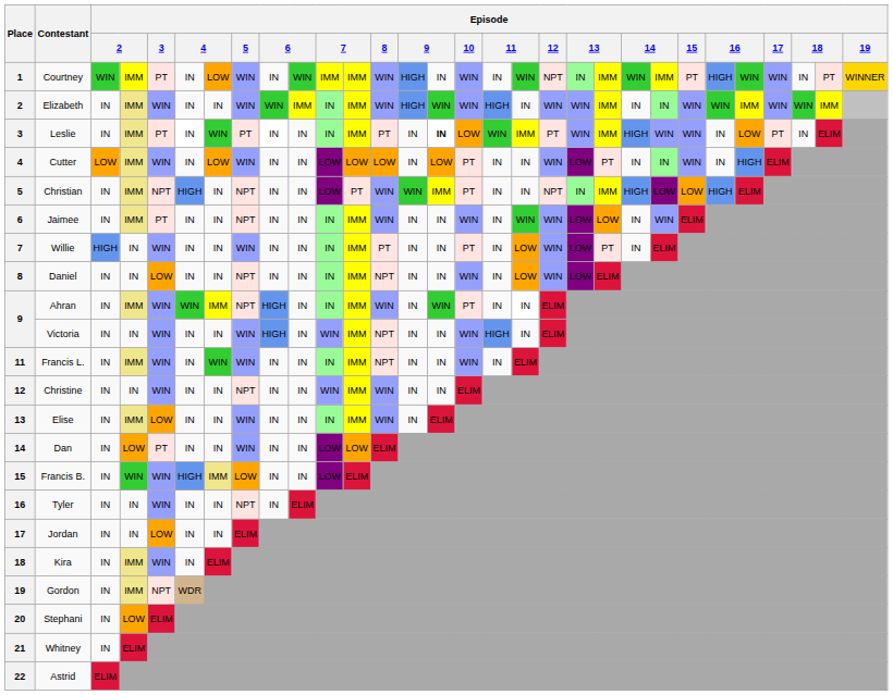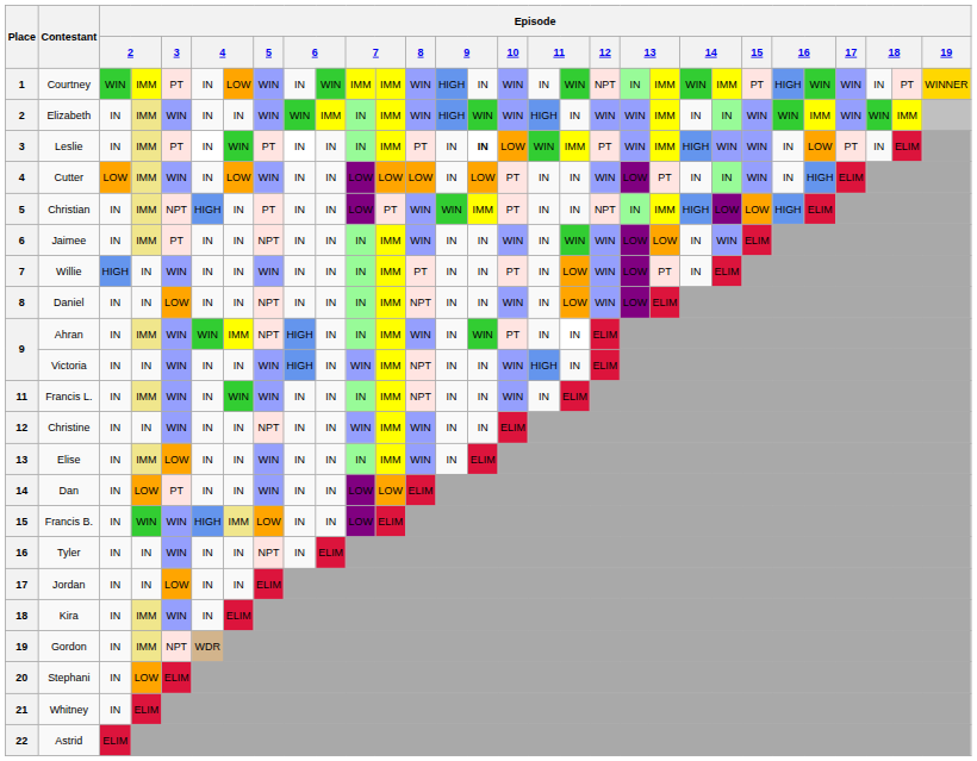 <table class="wikitable" style="text-align: center; font-size: 8pt; line-height:26px;">
 <tr>
 <th rowspan="2">Place</th>
 <th rowspan="2">Contestant</th>
 <th colspan="28">Episode</th>
 </tr>
 <tr>
 <th colspan="2"><a href='#'>2</a></th>
 <th><a href='#'>3</a></th>
 <th colspan="2"><a href='#'>4</a></th>
 <th><a href='#'>5</a></th>
 <th colspan="2"><a href='#'>6</a></th>
 <th colspan="2"><a href='#'>7</a></th>
 <th><a href='#'>8</a></th>
 <th colspan="2"><a href='#'>9</a></th>
 <th><a href='#'>10</a></th>
 <th colspan="2"><a href='#'>11</a></th>
 <th><a href='#'>12</a></th>
 <th colspan="2"><a href='#'>13</a></th>
 <th colspan="2"><a href='#'>14</a></th>
 <th><a href='#'>15</a></th>
 <th colspan="2"><a href='#'>16</a></th>
 <th><a href='#'>17</a></th>
 <th colspan="2"><a href='#'>18</a></th>
 <th><a href='#'>19</a></th>
 </tr>
 <tr>
 <th>1</th>
 <td>Courtney</td>
 <td style="background:limegreen;">WIN</td>
 <td style="background:yellow;">IMM</td>
 <td style="background:mistyrose;">PT</td>
 <td>IN</td>
 <td style="background:orange;">LOW</td>
 <td style="background:#959FFD;">WIN</td>
 <td>IN</td>
 <td style="background:limegreen;">WIN</td>
 <td style="background:yellow;">IMM</td>
 <td style="background:yellow;">IMM</td>
 <td style="background:#959FFD;">WIN</td>
 <td style="background:cornflowerblue;">HIGH</td>
 <td>IN</td>
 <td style="background:#959FFD;">WIN</td>
 <td>IN</td>
 <td style="background:limegreen;">WIN</td>
 <td style="background:mistyrose;">NPT</td>
 <td style="background:palegreen">IN</td>
 <td style="background:yellow;">IMM</td>
 <td style="background:limegreen;">WIN</td>
 <td style="background:yellow;">IMM</td>
 <td style="background:mistyrose;">PT</td>
 <td style="background:cornflowerblue;">HIGH</td>
 <td style="background:limegreen;">WIN</td>
 <td style="background:#959FFD;">WIN</td>
 <td>IN</td>
 <td style="background:mistyrose;">PT</td>
 <td style="background:gold;">WINNER</td>
 </tr>
 <tr>
 <th>2</th>
 <td>Elizabeth</td>
 <td>IN</td>
 <td style="background:khaki;">IMM</td>
 <td style="background:#959FFD;">WIN</td>
 <td>IN</td>
 <td>IN</td>
 <td style="background:#959FFD;">WIN</td>
 <td style="background:limegreen;">WIN</td>
 <td style="background:yellow;">IMM</td>
 <td style="background:palegreen;">IN</td>
 <td style="background:yellow;">IMM</td>
 <td style="background:#959FFD;">WIN</td>
 <td style="background:cornflowerblue;">HIGH</td>
 <td style="background:limegreen;">WIN</td>
 <td style="background:#959FFD;">WIN</td>
 <td style="background:cornflowerblue;">HIGH</td>
 <td>IN</td>
 <td style="background:#959FFD;">WIN</td>
 <td style="background:#959FFD;">WIN</td>
 <td style="background:yellow;">IMM</td>
 <td>IN</td>
 <td style="background:palegreen">IN</td>
 <td style="background:#959FFD;">WIN</td>
 <td style="background:limegreen;">WIN</td>
 <td style="background:yellow;">IMM</td>
 <td style="background:#959FFD;">WIN</td>
 <td style="background:limegreen;">WIN</td>
 <td style="background:yellow;">IMM</td>
 <td style="background:silver;"></td>
 </tr>
 <tr>
 <th>3</th>
 <td>Leslie</td>
 <td>IN</td>
 <td style="background:khaki;">IMM</td>
 <td style="background:mistyrose;">PT</td>
 <td style="background:white;">IN</td>
 <td style="background:limegreen;">WIN</td>
 <td style="background:mistyrose;">PT</td>
 <td style="background:white;">IN</td>
 <td>IN</td>
 <td style="background:palegreen">IN</td>
 <td style="background:yellow;">IMM</td>
 <td style="background:mistyrose;">PT</td>
 <td>IN</td>
 <td style="background:white;"><strong>IN</strong></td>
 <td style="background:orange;">LOW</td>
 <td style="background:limegreen;">WIN</td>
 <td style="background:yellow;">IMM</td>
 <td style="background:mistyrose;">PT</td>
 <td style="background:#959FFD;">WIN</td>
 <td style="background:yellow;">IMM</td>
 <td style="background:cornflowerblue;">HIGH</td>
 <td style="background:#959FFD;">WIN</td>
 <td style="background:#959FFD;">WIN</td>
 <td>IN</td>
 <td style="background:orange;">LOW</td>
 <td style="background:mistyrose;">PT</td>
 <td>IN</td>
 <td style="background:crimson;">ELIM</td>
 <td style="background:darkgrey;" colspan="1"></td>
 </tr>
 <tr>
 <th>4</th>
 <td>Cutter</td>
 <td style="background:orange;">LOW</td>
 <td style="background:khaki;">IMM</td>
 <td style="background:#959FFD;">WIN</td>
 <td>IN</td>
 <td style="background:orange;">LOW</td>
 <td style="background:#959FFD;">WIN</td>
 <td>IN</td>
 <td>IN</td>
 <td style="background:purple;">LOW</td>
 <td style="background:orange;">LOW</td>
 <td style="background:orange;">LOW</td>
 <td>IN</td>
 <td style="background:orange;">LOW</td>
 <td style="background:mistyrose;">PT</td>
 <td>IN</td>
 <td>IN</td>
 <td style="background:#959FFD;">WIN</td>
 <td style="background:purple;">LOW</td>
 <td style="background:mistyrose;">PT</td>
 <td>IN</td>
 <td style="background:palegreen">IN</td>
 <td style="background:#959FFD;">WIN</td>
 <td>IN</td>
 <td style="background:cornflowerblue;">HIGH</td>
 <td style="background:crimson;">ELIM</td>
 <td style="background:darkgrey;" colspan="3"></td>
 </tr>
 <tr>
 <th>5</th>
 <td>Christian</td>
 <td>IN</td>
 <td style="background:khaki;">IMM</td>
 <td style="background:mistyrose;">NPT</td>
 <td style="background:cornflowerblue;">HIGH</td>
 <td>IN</td>
-<td style="background:mistyrose;">NPT</td>
+<td style="background:mistyrose;">PT</td>
 <td>IN</td>
 <td>IN</td>
 <td style="background:purple;">LOW</td>
 <td style="background:mistyrose;">PT</td>
 <td style="background:#959FFD;">WIN</td>
 <td style="background:limegreen;">WIN</td>
 <td style="background:yellow;">IMM</td>
 <td style="background:mistyrose;">PT</td>
 <td>IN</td>
 <td>IN</td>
 <td style="background:mistyrose;">NPT</td>
 <td style="background:palegreen">IN</td>
 <td style="background:yellow;">IMM</td>
 <td style="background:cornflowerblue;">HIGH</td>
 <td style="background:purple;">LOW</td>
 <td style="background:orange;">LOW</td>
 <td style="background:cornflowerblue;">HIGH</td>
 <td style="background:crimson;">ELIM</td>
 <td style="background:darkgrey;" colspan="4"></td>
 </tr>
 <tr>
 <th>6</th>
 <td>Jaimee</td>
 <td>IN</td>
 <td style="background:khaki;">IMM</td>
 <td style="background:mistyrose;">PT</td>
 <td>IN</td>
 <td>IN</td>
 <td style="background:mistyrose;">NPT</td>
 <td>IN</td>
 <td>IN</td>
 <td style="background:palegreen">IN</td>
 <td style="background:yellow;">IMM</td>
 <td style="background:#959FFD;">WIN</td>
 <td>IN</td>
 <td>IN</td>
 <td style="background:#959FFD;">WIN</td>
 <td>IN</td>
 <td style="background:limegreen;">WIN</td>
 <td style="background:#959FFD;">WIN</td>
 <td style="background:purple;">LOW</td>
 <td style="background:orange;">LOW</td>
 <td>IN</td>
 <td style="background:#959FFD;">WIN</td>
 <td style="background:crimson;">ELIM</td>
 <td style="background:darkgrey;" colspan="6"></td>
 </tr>
 <tr>
 <th>7</th>
 <td>Willie</td>
 <td style="background:cornflowerblue;">HIGH</td>
 <td>IN</td>
 <td style="background:#959FFD;">WIN</td>
 <td>IN</td>
 <td>IN</td>
 <td style="background:#959FFD;">WIN</td>
 <td>IN</td>
 <td>IN</td>
 <td style="background:palegreen">IN</td>
 <td style="background:yellow;">IMM</td>
 <td style="background:mistyrose;">PT</td>
 <td>IN</td>
 <td>IN</td>
 <td style="background:mistyrose;">PT</td>
 <td>IN</td>
 <td style="background:orange;">LOW</td>
 <td style="background:#959FFD;">WIN</td>
 <td style="background:purple;">LOW</td>
 <td style="background:mistyrose;">PT</td>
 <td>IN</td>
 <td style="background:crimson;">ELIM</td>
 <td style="background:darkgrey;" colspan="7"></td>
 </tr>
 <tr>
 <th>8</th>
 <td>Daniel</td>
 <td>IN</td>
 <td>IN</td>
 <td style="background:orange;">LOW</td>
 <td>IN</td>
 <td>IN</td>
 <td style="background:mistyrose;">NPT</td>
 <td>IN</td>
 <td>IN</td>
 <td style="background:palegreen">IN</td>
 <td style="background:yellow;">IMM</td>
 <td style="background:mistyrose;">NPT</td>
 <td>IN</td>
 <td>IN</td>
 <td style="background:#959FFD;">WIN</td>
 <td>IN</td>
 <td style="background:orange;">LOW</td>
 <td style="background:#959FFD;">WIN</td>
 <td style="background:purple;">LOW</td>
 <td style="background:crimson;">ELIM</td>
 <td style="background:darkgrey;" colspan="9"></td>
 </tr>
 <tr>
 <th rowspan=2>9</th>
 <td>Ahran</td>
 <td>IN</td>
 <td style="background:khaki;">IMM</td>
 <td style="background:#959FFD;">WIN</td>
 <td style="background:limegreen;">WIN</td>
 <td style="background:yellow;">IMM</td>
 <td style="background:mistyrose;">NPT</td>
 <td style="background:cornflowerblue;">HIGH</td>
 <td>IN</td>
 <td style="background:palegreen">IN</td>
 <td style="background:yellow;">IMM</td>
 <td style="background:#959FFD;">WIN</td>
 <td>IN</td>
 <td style="background:limegreen;">WIN</td>
 <td style="background:mistyrose;">PT</td>
 <td>IN</td>
 <td style="background:white;">IN</td>
 <td style="background:crimson;">ELIM</td>
 <td style="background:darkgrey;" colspan="11"></td>
 </tr>
 <tr>
 <td>Victoria</td>
 <td>IN</td>
 <td>IN</td>
 <td style="background:#959FFD;">WIN</td>
 <td>IN</td>
 <td>IN</td>
 <td style="background:#959FFD;">WIN</td>
 <td style="background:cornflowerblue;">HIGH</td>
 <td>IN</td>
 <td style="background:#959FFD;">WIN</td>
 <td style="background:yellow;">IMM</td>
 <td style="background:mistyrose;">NPT</td>
 <td>IN</td>
 <td>IN</td>
 <td style="background:#959FFD;">WIN</td>
 <td style="background:cornflowerblue;">HIGH</td>
 <td>IN</td>
 <td style="background:crimson;">ELIM</td>
 <td style="background:darkgrey;" colspan="11"></td>
 </tr>
 <tr>
 <th>11</th>
 <td>Francis L.</td>
 <td>IN</td>
 <td style="background:khaki;">IMM</td>
 <td style="background:#959FFD;">WIN</td>
 <td>IN</td>
 <td style="background:limegreen;">WIN</td>
 <td style="background:#959FFD;">WIN</td>
 <td>IN</td>
 <td>IN</td>
 <td style="background:palegreen;">IN</td>
 <td style="background:yellow;">IMM</td>
 <td style="background:mistyrose;">NPT</td>
 <td>IN</td>
 <td>IN</td>
 <td style="background:#959FFD;">WIN</td>
 <td>IN</td>
 <td style="background:crimson;">ELIM</td>
 <td style="background:darkgrey;" colspan="12"></td>
 </tr>
 <tr>
 <th>12</th>
 <td>Christine</td>
 <td>IN</td>
 <td>IN</td>
 <td style="background:#959FFD;">WIN</td>
 <td>IN</td>
 <td>IN</td>
 <td style="background:mistyrose;">NPT</td>
 <td>IN</td>
 <td>IN</td>
 <td style="background:#959FFD;">WIN</td>
 <td style="background:yellow;">IMM</td>
 <td style="background:#959FFD;">WIN</td>
 <td>IN</td>
 <td>IN</td>
 <td style="background:crimson;">ELIM</td>
 <td style="background:darkgrey;" colspan="14"></td>
 </tr>
 <tr>
 <th>13</th>
 <td>Elise</td>
 <td>IN</td>
 <td style="background:khaki;">IMM</td>
 <td style="background:orange;">LOW</td>
 <td>IN</td>
 <td>IN</td>
 <td style="background:#959FFD;">WIN</td>
 <td>IN</td>
 <td>IN</td>
 <td style="background:palegreen;">IN</td>
 <td style="background:yellow;">IMM</td>
 <td style="background:#959FFD;">WIN</td>
 <td>IN</td>
 <td style="background:crimson;">ELIM</td>
 <td style="background:darkgrey;" colspan="15"></td>
 </tr>
 <tr>
 <th>14</th>
 <td>Dan</td>
 <td>IN</td>
 <td style="background:orange;">LOW</td>
 <td style="background:mistyrose;">PT</td>
 <td>IN</td>
 <td>IN</td>
 <td style="background:#959FFD;">WIN</td>
 <td>IN</td>
 <td>IN</td>
 <td style="background:purple;">LOW</td>
 <td style="background:orange;">LOW</td>
 <td style="background:crimson;">ELIM</td>
 <td style="background:darkgrey;" colspan="17"></td>
 </tr>
 <tr>
 <th>15</th>
 <td>Francis B.</td>
 <td>IN</td>
 <td style="background:limegreen;">WIN</td>
 <td style="background:#959FFD;">WIN</td>
 <td style="background:cornflowerblue;">HIGH</td>
 <td style="background:khaki;">IMM</td>
 <td style="background:orange;">LOW</td>
 <td>IN</td>
 <td>IN</td>
 <td style="background:purple;">LOW</td>
 <td style="background:crimson;">ELIM</td>
 <td style="background:darkgrey;" colspan="18"></td>
 </tr>
 <tr>
 <th>16</th>
 <td>Tyler</td>
 <td>IN</td>
 <td>IN</td>
 <td style="background:#959FFD;">WIN</td>
 <td>IN</td>
 <td>IN</td>
 <td style="background:mistyrose;">NPT</td>
 <td>IN</td>
 <td style="background:crimson;">ELIM</td>
 <td style="background:darkgrey;" colspan="20"></td>
 </tr>
 <tr>
 <th>17</th>
 <td>Jordan</td>
 <td>IN</td>
 <td>IN</td>
 <td style="background:orange;">LOW</td>
 <td>IN</td>
 <td>IN</td>
 <td style="background:crimson;">ELIM</td>
 <td style="background:darkgrey;" colspan="22"></td>
 </tr>
 <tr>
 <th>18</th>
 <td>Kira</td>
 <td>IN</td>
 <td style="background:khaki;">IMM</td>
 <td style="background:#959FFD;">WIN</td>
 <td>IN</td>
 <td style="background:crimson;">ELIM</td>
 <td style="background:darkgrey;" colspan="23"></td>
 </tr>
 <tr>
 <th>19</th>
 <td>Gordon</td>
 <td>IN</td>
 <td style="background:khaki;">IMM</td>
 <td style="background:mistyrose;">NPT</td>
 <td style="background:tan;">WDR</td>
 <td style="background:darkgrey;" colspan="24"></td>
 </tr>
 <tr>
 <th>20</th>
 <td>Stephani</td>
 <td>IN</td>
 <td style="background:orange;">LOW</td>
 <td style="background:crimson;">ELIM</td>
 <td style="background:darkgrey;" colspan="25"></td>
 </tr>
 <tr>
 <th>21</th>
 <td>Whitney</td>
 <td>IN</td>
 <td style="background:crimson;">ELIM</td>
 <td style="background:darkgrey;" colspan="26"></td>
 </tr>
 <tr>
 <th>22</th>
 <td>Astrid</td>
 <td style="background:crimson;">ELIM</td>
 <td style="background:darkgrey;" colspan="27"></td>
 </tr>
 </table>
